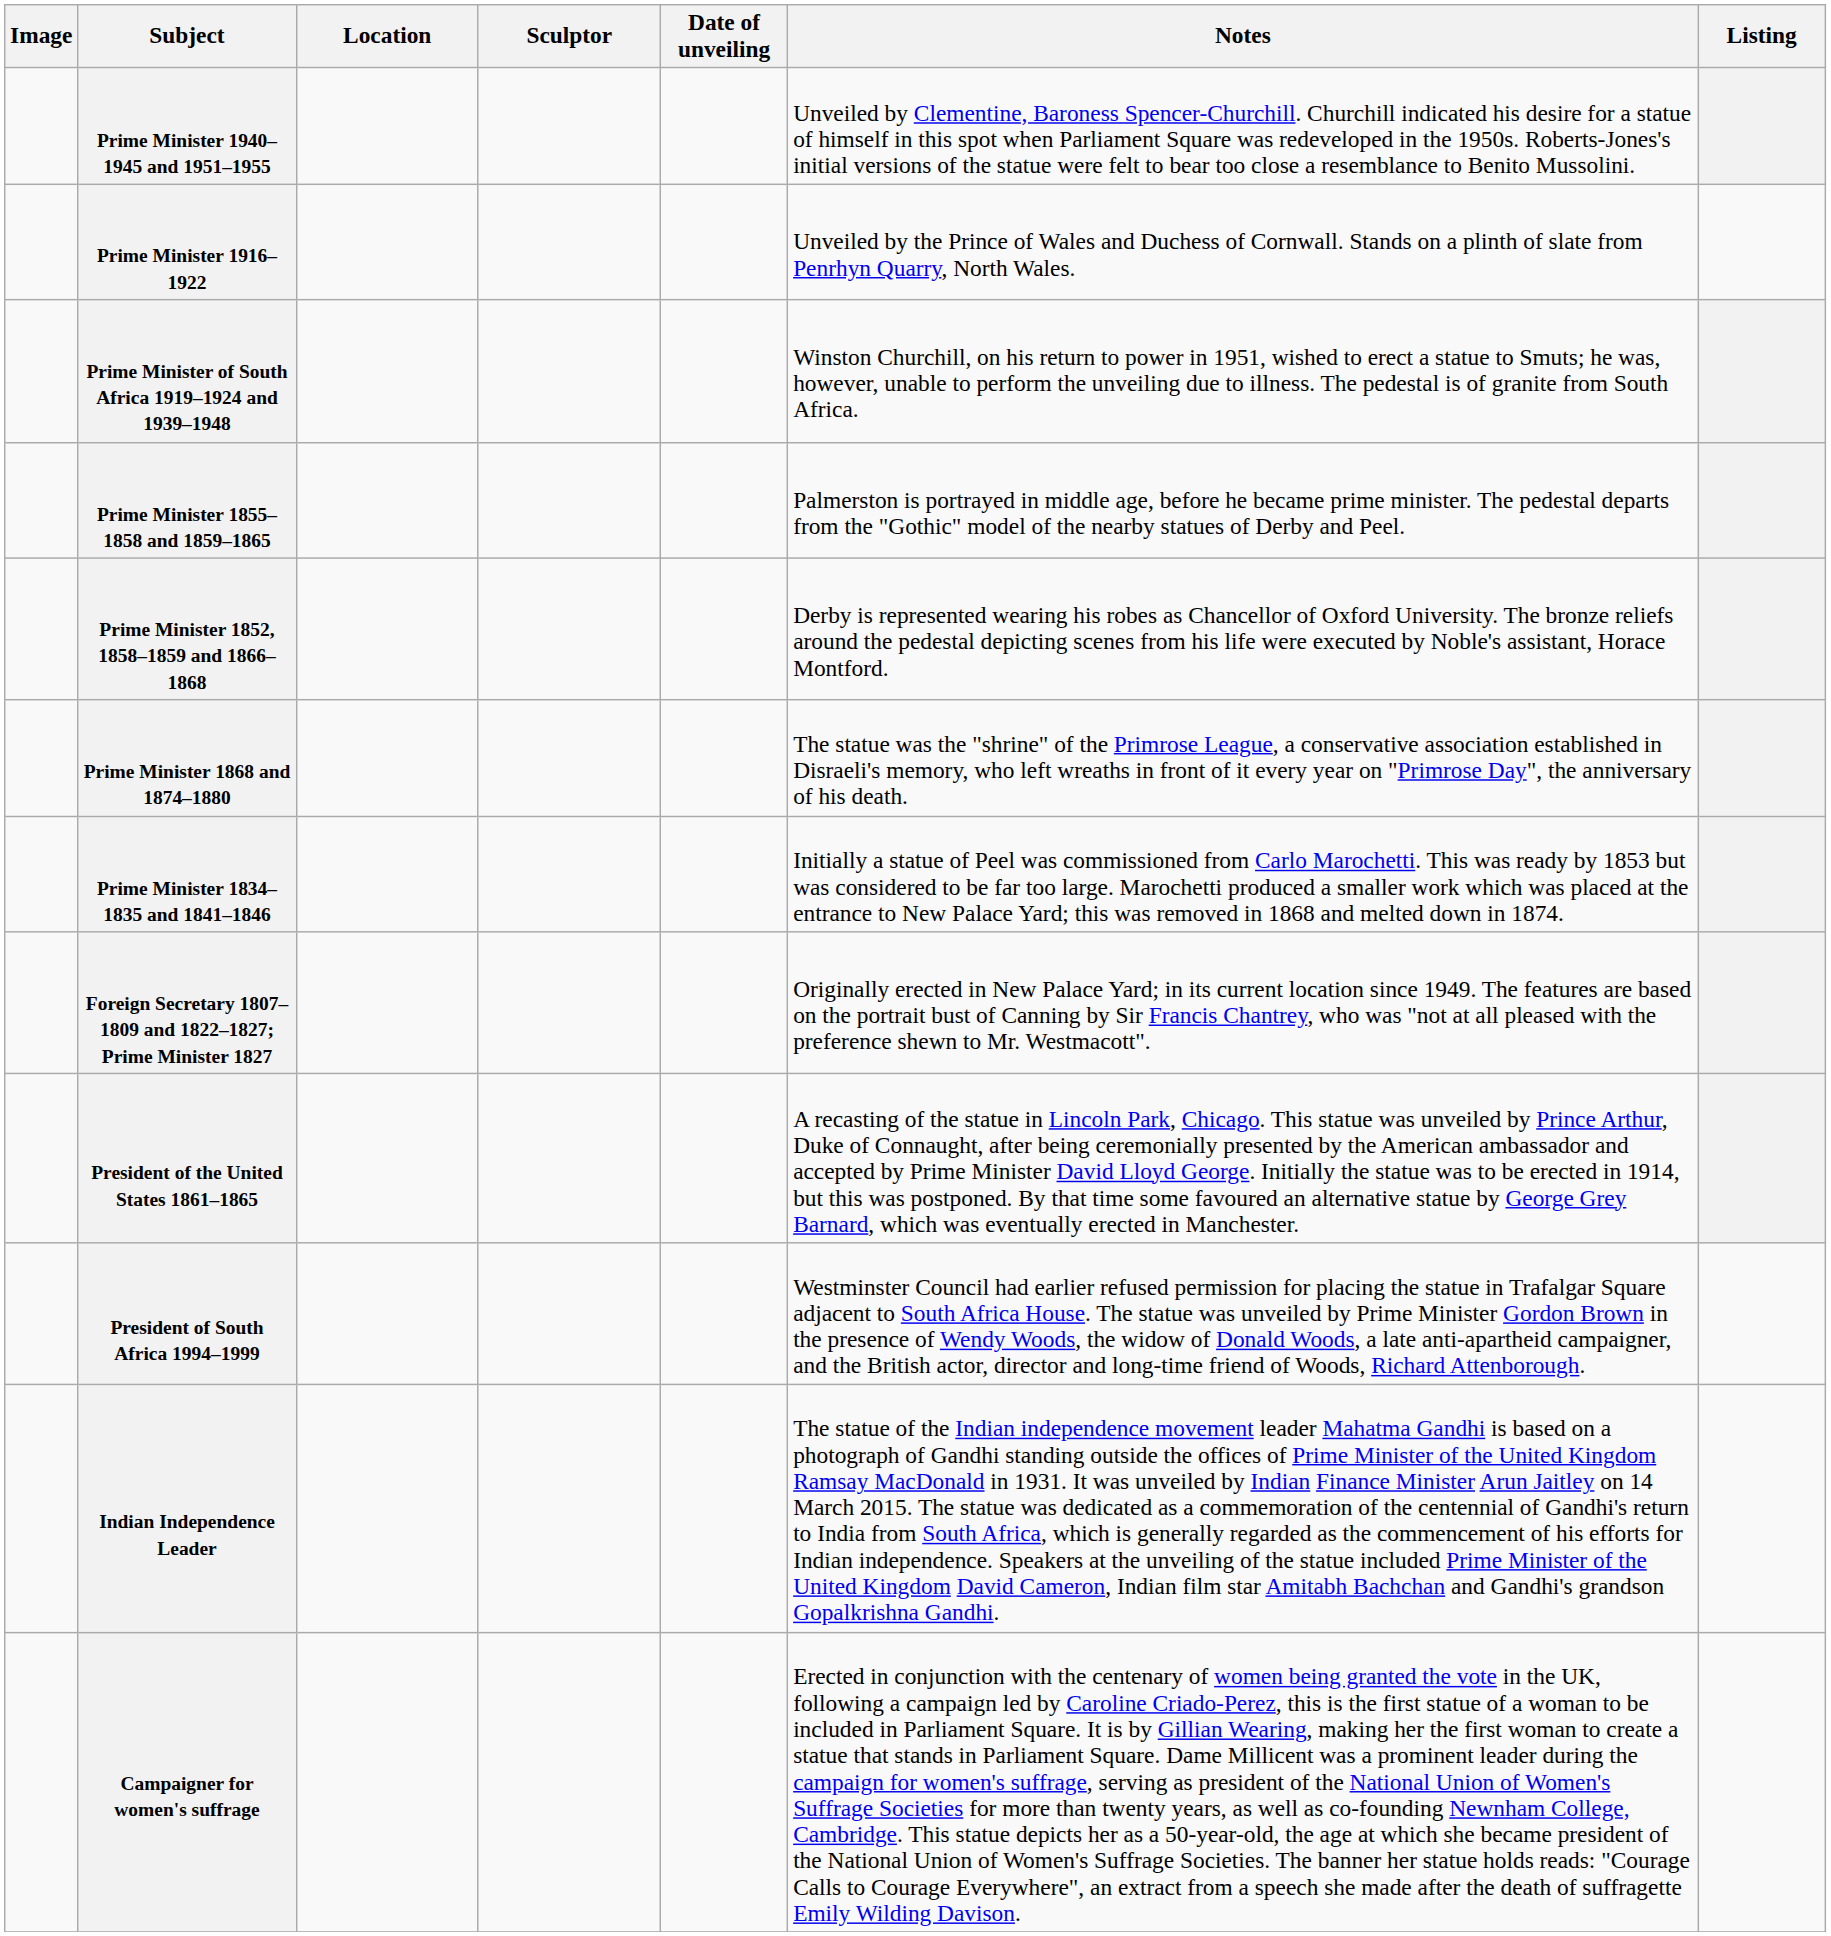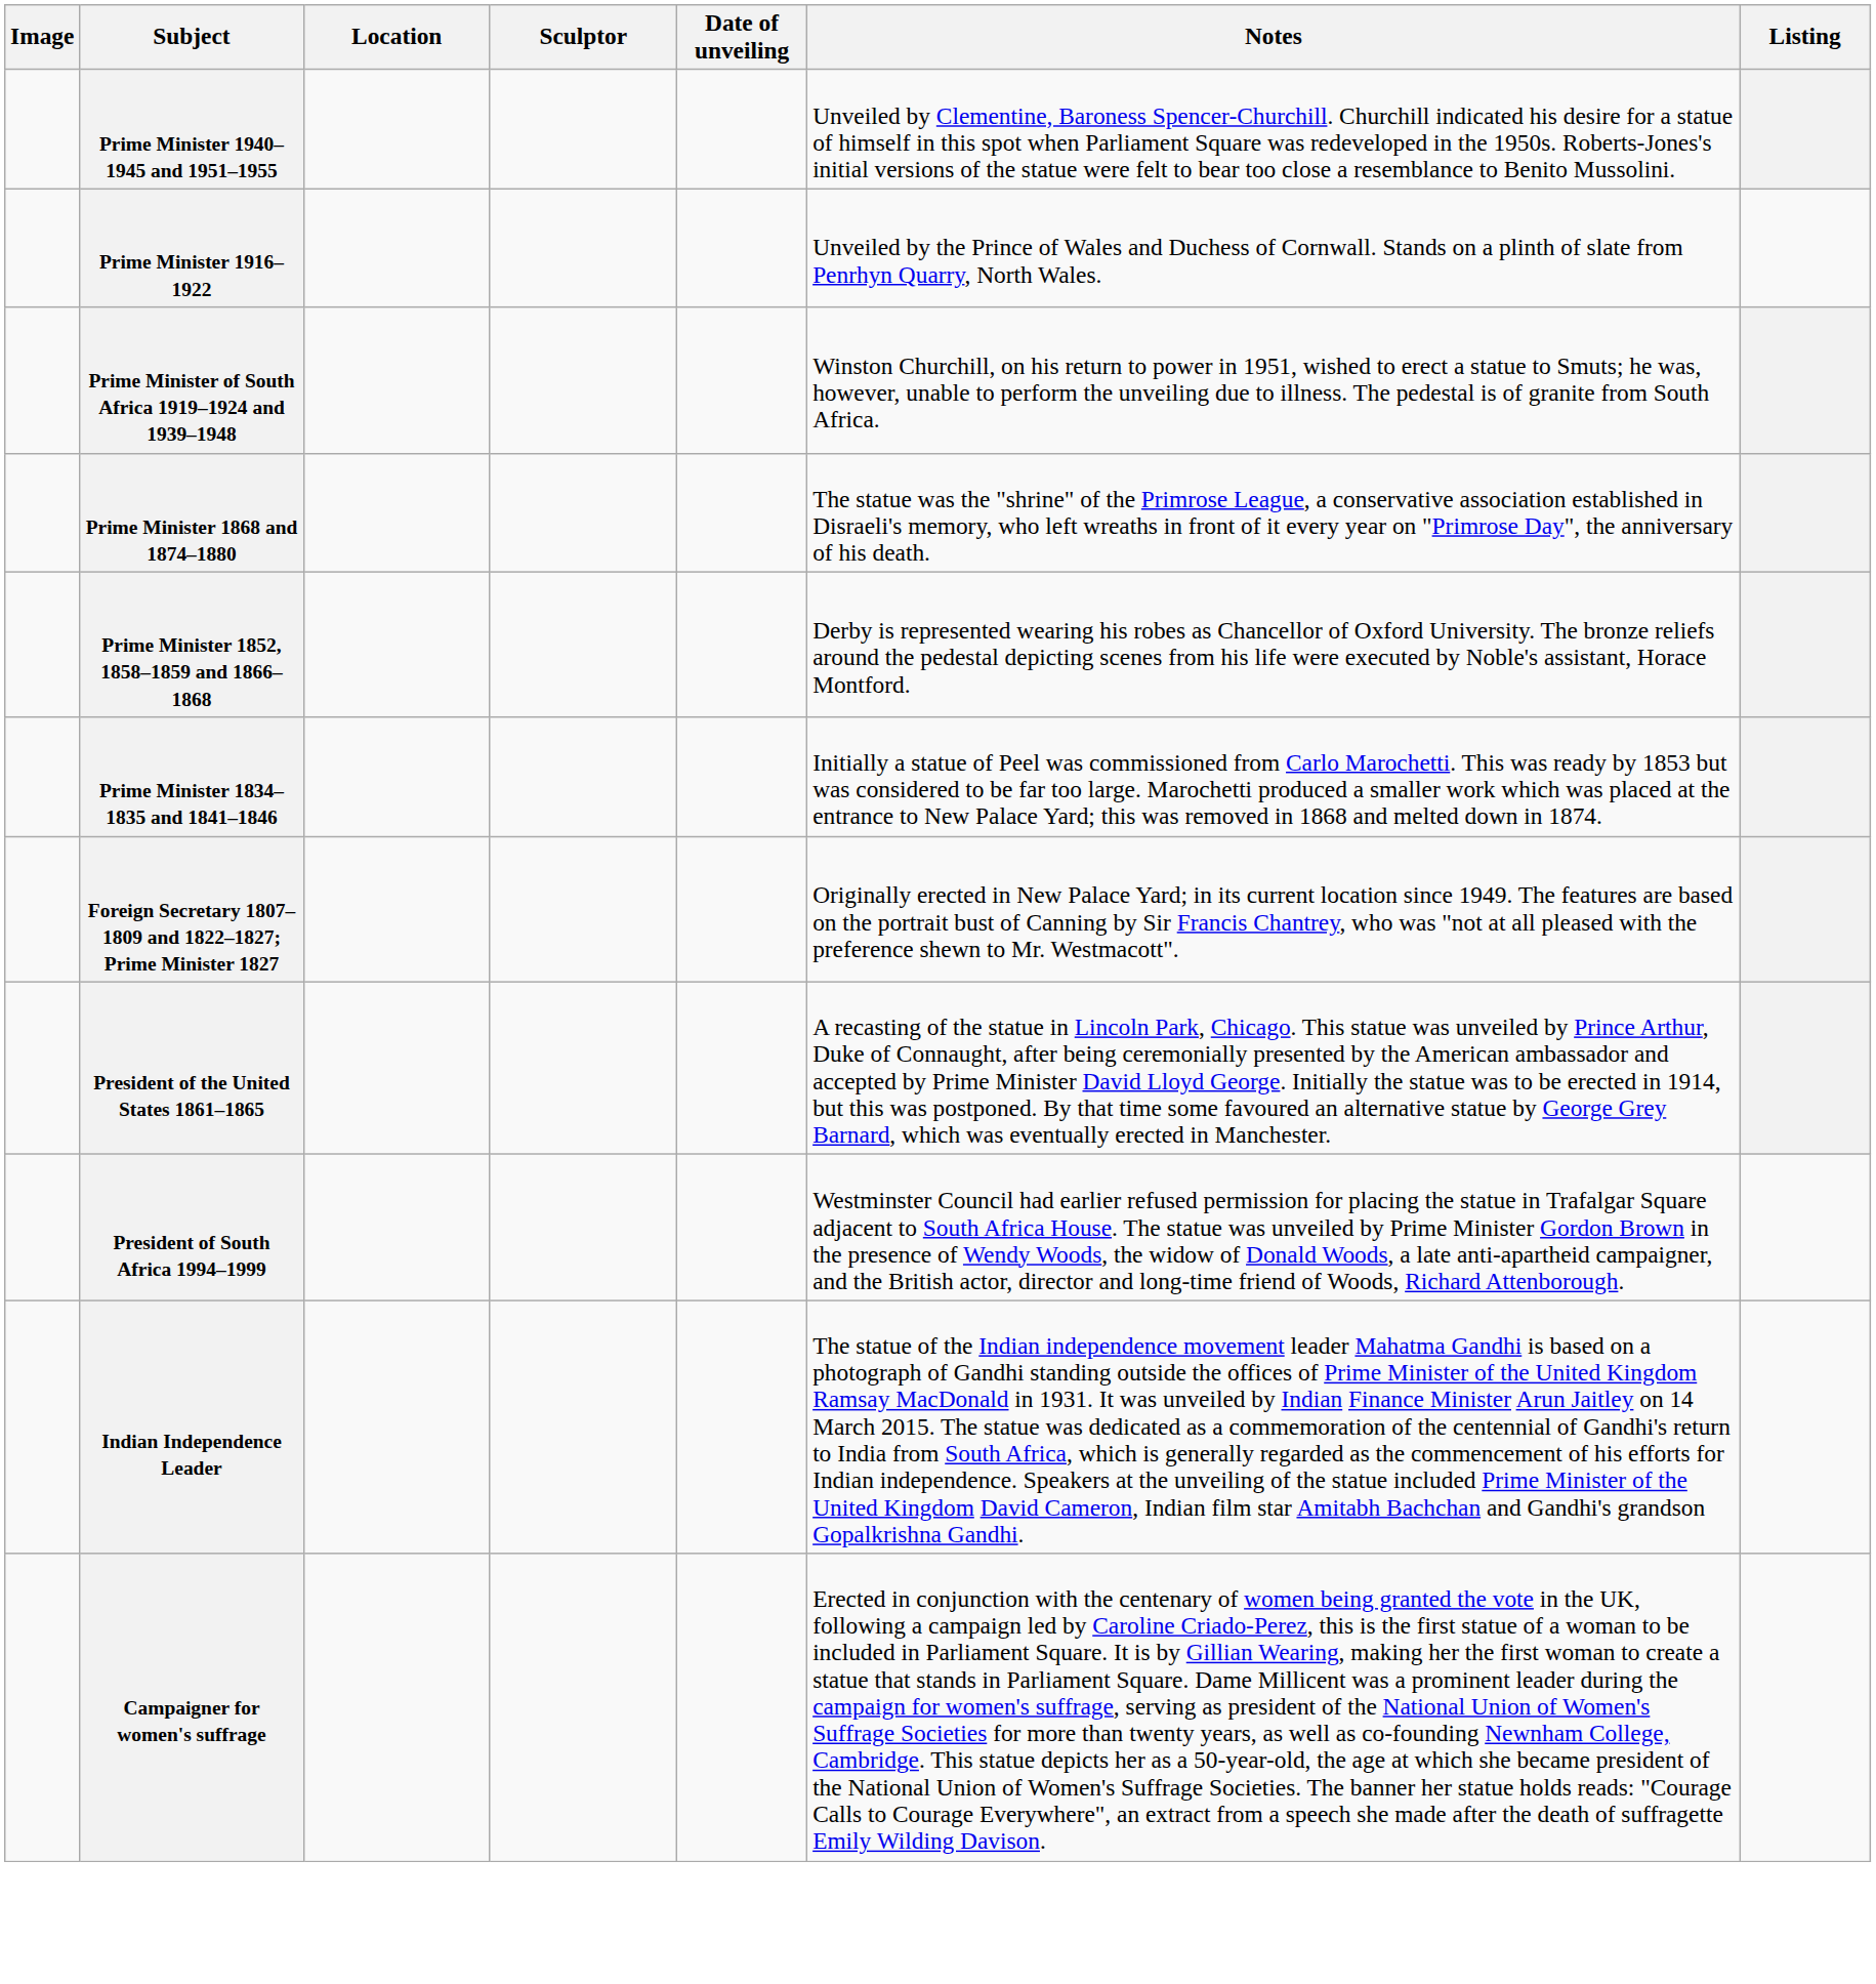 <table class="wikitable sortable">
 <tr>
 <th class="unsortable">Image</th>
 <th style="width:12%;">Subject</th>
 <th style="width:10%;">Location</th>
 <th style="width:10%;">Sculptor</th>
 <th style="width:7%">Date of unveiling</th>
 <th class="unsortable">Notes</th>
 <th style="width:7%">Listing</th>
 </tr>
 <tr>
 <td></td>
 <th><br><br><small>Prime Minister 1940–1945 and 1951–1955</small></th>
 <td> <br><br><small></small></td>
 <td></td>
 <td></td>
 <td><br>Unveiled by <a href='#'>Clementine, Baroness Spencer-Churchill</a>. Churchill indicated his desire for a statue of himself in this spot when Parliament Square was redeveloped in the 1950s. Roberts-Jones's initial versions of the statue were felt to bear too close a resemblance to Benito Mussolini.</td>
 <th></th>
 </tr>
 <tr>
 <td></td>
 <th><br><br><small>Prime Minister 1916–1922</small></th>
 <td></td>
 <td></td>
 <td></td>
 <td><br>Unveiled by the Prince of Wales and Duchess of Cornwall. Stands on a plinth of slate from <a href='#'>Penrhyn Quarry</a>, North Wales.</td>
 <td></td>
 </tr>
 <tr>
 <td></td>
 <th><br><br><small>Prime Minister of South Africa 1919–1924 and 1939–1948</small></th>
 <td> <br><br><small></small></td>
 <td></td>
 <td></td>
 <td><br>Winston Churchill, on his return to power in 1951, wished to erect a statue to Smuts; he was, however, unable to perform the unveiling due to illness. The pedestal is of granite from South Africa.</td>
 <th></th>
 </tr>
 <tr>
 <td></td>
-<th><br><br><small>Prime Minister 1855–1858 and 1859–1865</small></th>
+<th><br><br><small>Prime Minister 1868 and 1874–1880</small></th>
 <td> <br><br><small></small></td>
 <td></td>
 <td></td>
-<td><br>Palmerston is portrayed in middle age, before he became prime minister. The pedestal departs from the "Gothic" model of the nearby statues of Derby and Peel.</td>
+<td><br>The statue was the "shrine" of the <a href='#'>Primrose League</a>, a conservative association established in Disraeli's memory, who left wreaths in front of it every year on "<a href='#'>Primrose Day</a>", the anniversary of his death.</td>
 <th></th>
 </tr>
 <tr>
 <td></td>
 <th><br><br><small>Prime Minister 1852, 1858–1859 and 1866–1868</small></th>
 <td> <br><br><small></small></td>
 <td></td>
 <td></td>
 <td><br>Derby is represented wearing his robes as Chancellor of Oxford University. The bronze reliefs around the pedestal depicting scenes from his life were executed by Noble's assistant, Horace Montford.</td>
-<th></th>
-</tr>
-<tr>
-<td></td>
-<th><br><br><small>Prime Minister 1868 and 1874–1880</small></th>
-<td> <br><br><small></small></td>
-<td></td>
-<td></td>
-<td><br>The statue was the "shrine" of the <a href='#'>Primrose League</a>, a conservative association established in Disraeli's memory, who left wreaths in front of it every year on "<a href='#'>Primrose Day</a>", the anniversary of his death.</td>
 <th></th>
 </tr>
 <tr>
 <td></td>
 <th><br><br><small>Prime Minister 1834–1835 and 1841–1846</small></th>
 <td> <br><br><small></small></td>
 <td></td>
 <td></td>
 <td><br>Initially a statue of Peel was commissioned from <a href='#'>Carlo Marochetti</a>. This was ready by 1853 but was considered to be far too large. Marochetti produced a smaller work which was placed at the entrance to New Palace Yard; this was removed in 1868 and melted down in 1874.</td>
 <th></th>
 </tr>
 <tr>
 <td></td>
 <th><br><br><small>Foreign Secretary 1807–1809 and 1822–1827; Prime Minister 1827</small></th>
 <td> <br><br><small></small></td>
 <td></td>
 <td></td>
 <td><br>Originally erected in New Palace Yard; in its current location since 1949. The features are based on the portrait bust of Canning by Sir <a href='#'>Francis Chantrey</a>, who was "not at all pleased with the preference shewn to Mr. Westmacott".</td>
 <th></th>
 </tr>
 <tr>
 <td></td>
 <th><br><br><small>President of the United States 1861–1865</small></th>
 <td> <br><br><small></small></td>
 <td></td>
 <td></td>
 <td><br>A recasting of the statue in <a href='#'>Lincoln Park</a>, <a href='#'>Chicago</a>. This statue was unveiled by <a href='#'>Prince Arthur</a>, Duke of Connaught, after being ceremonially presented by the American ambassador and accepted by Prime Minister <a href='#'>David Lloyd George</a>.  Initially the statue was to be erected in 1914, but this was postponed.  By that time some favoured an alternative statue by <a href='#'>George Grey Barnard</a>, which was eventually erected in Manchester.</td>
 <th></th>
 </tr>
 <tr>
 <td></td>
 <th><br><br><small>President of South Africa 1994–1999</small></th>
 <td> <br><br><small></small></td>
 <td></td>
 <td></td>
 <td><br>Westminster Council had earlier refused permission for placing the statue in Trafalgar Square adjacent to <a href='#'>South Africa House</a>. The statue was unveiled by Prime Minister <a href='#'>Gordon Brown</a> in the presence of <a href='#'>Wendy Woods</a>, the widow of <a href='#'>Donald Woods</a>, a late anti-apartheid campaigner, and the British actor, director and long-time friend of Woods, <a href='#'>Richard Attenborough</a>.</td>
 <td></td>
 </tr>
 <tr>
 <td></td>
 <th> <br><br><small>Indian Independence Leader</small></th>
 <td> <br><br><small></small></td>
 <td></td>
 <td></td>
 <td><br>The statue of the <a href='#'>Indian independence movement</a> leader <a href='#'>Mahatma Gandhi</a> is based on a photograph of Gandhi standing outside the offices of <a href='#'>Prime Minister of the United Kingdom</a> <a href='#'>Ramsay MacDonald</a> in 1931. It was unveiled by <a href='#'>Indian</a> <a href='#'>Finance Minister</a> <a href='#'>Arun Jaitley</a> on 14 March 2015. The statue was dedicated as a commemoration of the centennial of Gandhi's return to India from <a href='#'>South Africa</a>, which is generally regarded as the commencement of his efforts for Indian independence. Speakers at the unveiling of the statue included <a href='#'>Prime Minister of the United Kingdom</a> <a href='#'>David Cameron</a>, Indian film star <a href='#'>Amitabh Bachchan</a> and Gandhi's grandson <a href='#'>Gopalkrishna Gandhi</a>.</td>
 <td></td>
 </tr>
 <tr>
 <td></td>
 <th><br><small>Campaigner for women's suffrage</small></th>
 <td> <br><br><small></small></td>
 <td></td>
 <td></td>
 <td><br>Erected in conjunction with the centenary of <a href='#'>women being granted the vote</a> in the UK, following a campaign led by <a href='#'>Caroline Criado-Perez</a>, this is the first statue of a woman to be included in Parliament Square. It is by <a href='#'>Gillian Wearing</a>, making her the first woman to create a statue that stands in Parliament Square. Dame Millicent was a prominent leader during the <a href='#'>campaign for women's suffrage</a>, serving as president of the <a href='#'>National Union of Women's Suffrage Societies</a> for more than twenty years, as well as co-founding <a href='#'>Newnham College, Cambridge</a>. This statue depicts her as a 50-year-old, the age at which she became president of the National Union of Women's Suffrage Societies. The banner her statue holds reads: "Courage Calls to Courage Everywhere", an extract from a speech she made after the death of suffragette <a href='#'>Emily Wilding Davison</a>.</td>
 <td></td>
 </tr>
 </table>
